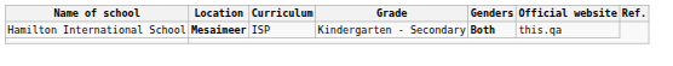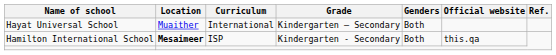 <table class="wikitable">
 <tr>
 <th>Name of school</th>
 <th>Location</th>
 <th>Curriculum</th>
 <th>Grade</th>
 <th>Genders</th>
 <th>Official website</th>
 <th>Ref.</th>
 </tr>
 <tr>
+<td>Hayat Universal School</td>
+<td><a href='#'>Muaither</a></td>
+<td>International</td>
+<td>Kindergarten – Secondary</td>
+<td>Both</td>
+<td></td>
+<td></td>
+</tr>
+<tr>
 <td>Hamilton International School</td>
 <td><strong>Mesaimeer</strong></td>
 <td>ISP</td>
 <td>Kindergarten - Secondary</td>
-<td><strong>Both</strong></td>
+<td>Both</td>
 <td>this.qa</td>
 </tr>
 <tr>
 <td></td>
 </tr>
 </table>
